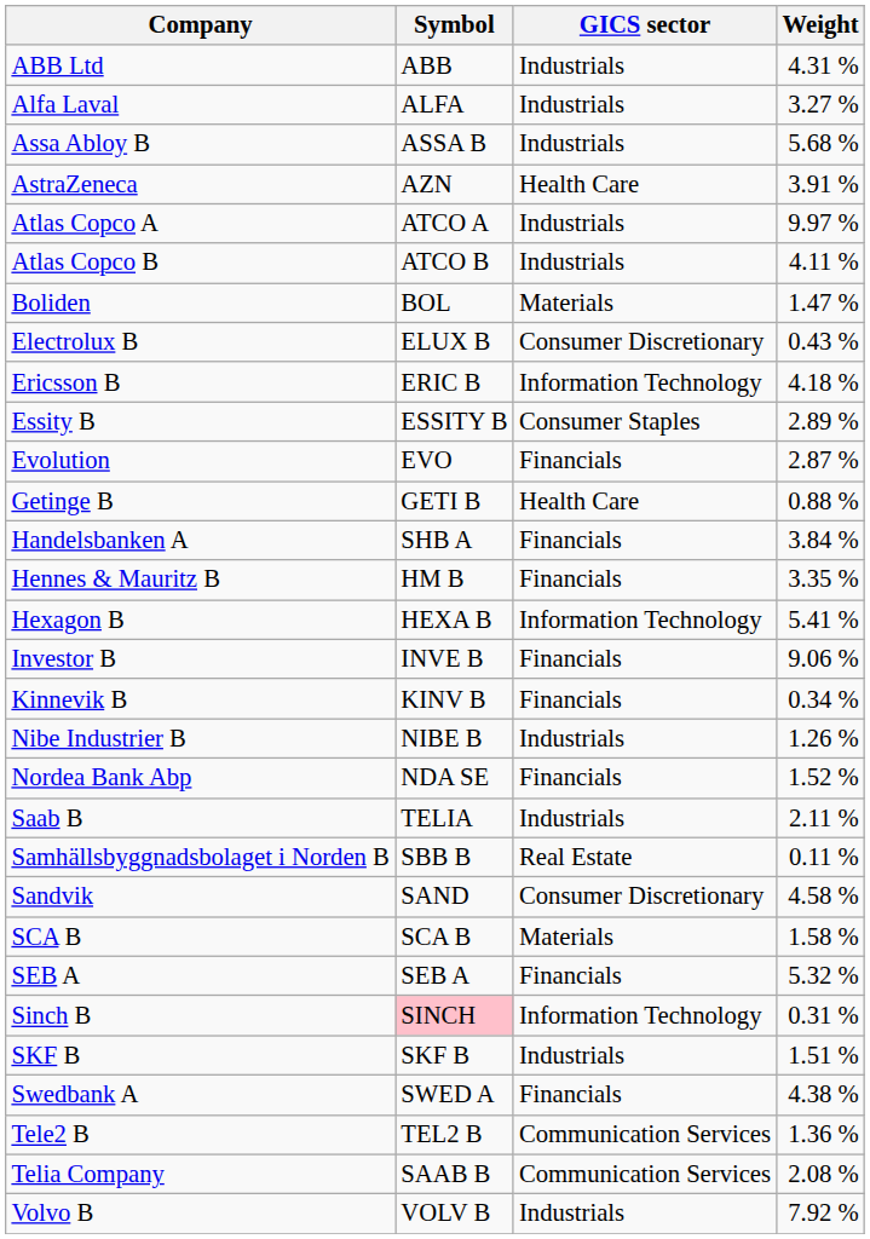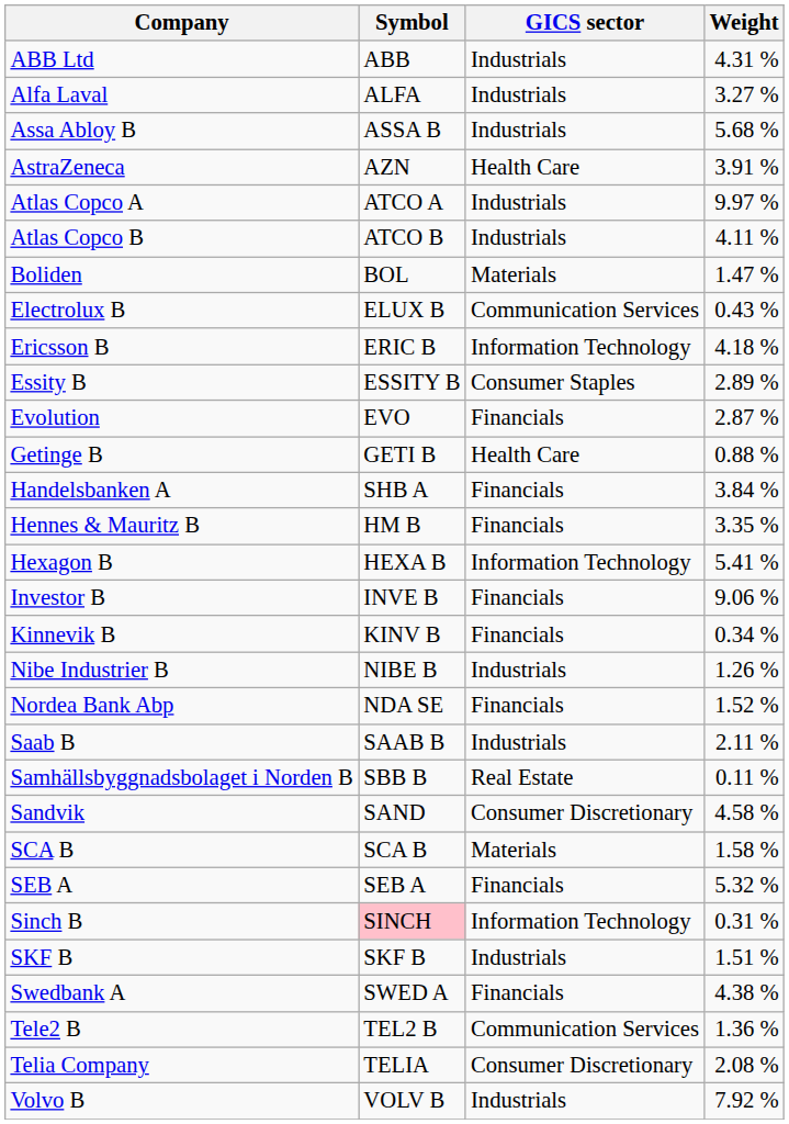 <table class="wikitable sortable" cellpadding=2 cellspacing=2>
 <tr>
 <th>Company</th>
 <th>Symbol</th>
 <th><a href='#'>GICS</a> sector</th>
 <th>Weight</th>
 </tr>
 <tr>
 <td><a href='#'>ABB Ltd</a></td>
 <td>ABB</td>
 <td>Industrials</td>
 <td style="text-align:right">4.31 %</td>
 </tr>
 <tr>
 <td><a href='#'>Alfa Laval</a></td>
 <td>ALFA</td>
 <td>Industrials</td>
 <td style="text-align:right">3.27 %</td>
 </tr>
 <tr>
 <td><a href='#'>Assa Abloy</a> B</td>
 <td>ASSA B</td>
 <td>Industrials</td>
 <td style="text-align:right">5.68 %</td>
 </tr>
 <tr>
 <td><a href='#'>AstraZeneca</a></td>
 <td>AZN</td>
 <td>Health Care</td>
 <td style="text-align:right">3.91 %</td>
 </tr>
 <tr>
 <td><a href='#'>Atlas Copco</a> A</td>
 <td>ATCO A</td>
 <td>Industrials</td>
 <td style="text-align:right">9.97 %</td>
 </tr>
 <tr>
 <td><a href='#'>Atlas Copco</a> B</td>
 <td>ATCO B</td>
 <td>Industrials</td>
 <td style="text-align:right">4.11 %</td>
 </tr>
 <tr>
 <td><a href='#'>Boliden</a></td>
 <td>BOL</td>
 <td>Materials</td>
 <td style="text-align:right">1.47 %</td>
 </tr>
 <tr>
 <td><a href='#'>Electrolux</a> B</td>
 <td>ELUX B</td>
-<td>Consumer Discretionary</td>
+<td>Communication Services</td>
 <td style="text-align:right">0.43 %</td>
 </tr>
 <tr>
 <td><a href='#'>Ericsson</a> B</td>
 <td>ERIC B</td>
 <td>Information Technology</td>
 <td style="text-align:right">4.18 %</td>
 </tr>
 <tr>
 <td><a href='#'>Essity</a> B</td>
 <td>ESSITY B</td>
 <td>Consumer Staples</td>
 <td style="text-align:right">2.89 %</td>
 </tr>
 <tr>
 <td><a href='#'>Evolution</a></td>
 <td>EVO</td>
 <td>Financials</td>
 <td style="text-align:right">2.87 %</td>
 </tr>
 <tr>
 <td><a href='#'>Getinge</a> B</td>
 <td>GETI B</td>
 <td>Health Care</td>
 <td style="text-align:right">0.88 %</td>
 </tr>
 <tr>
 <td><a href='#'>Handelsbanken</a> A</td>
 <td>SHB A</td>
 <td>Financials</td>
 <td style="text-align:right">3.84 %</td>
 </tr>
 <tr>
 <td><a href='#'>Hennes & Mauritz</a> B</td>
 <td>HM B</td>
 <td>Financials</td>
 <td style="text-align:right">3.35 %</td>
 </tr>
 <tr>
 <td><a href='#'>Hexagon</a> B</td>
 <td>HEXA B</td>
 <td>Information Technology</td>
 <td style="text-align:right">5.41 %</td>
 </tr>
 <tr>
 <td><a href='#'>Investor</a> B</td>
 <td>INVE B</td>
 <td>Financials</td>
 <td style="text-align:right">9.06 %</td>
 </tr>
 <tr>
 <td><a href='#'>Kinnevik</a> B</td>
 <td>KINV B</td>
 <td>Financials</td>
 <td style="text-align:right">0.34 %</td>
 </tr>
 <tr>
 <td><a href='#'>Nibe Industrier</a> B</td>
 <td>NIBE B</td>
 <td>Industrials</td>
 <td style="text-align:right">1.26 %</td>
 </tr>
 <tr>
 <td><a href='#'>Nordea Bank Abp</a></td>
 <td>NDA SE</td>
 <td>Financials</td>
 <td style="text-align:right">1.52 %</td>
 </tr>
 <tr>
 <td><a href='#'>Saab</a> B</td>
-<td>TELIA</td>
+<td>SAAB B</td>
 <td>Industrials</td>
 <td style="text-align:right">2.11 %</td>
 </tr>
 <tr>
 <td><a href='#'>Samhällsbyggnadsbolaget i Norden</a> B</td>
 <td>SBB B</td>
 <td>Real Estate</td>
 <td style="text-align:right">0.11 %</td>
 </tr>
 <tr>
 <td><a href='#'>Sandvik</a></td>
 <td>SAND</td>
 <td>Consumer Discretionary</td>
 <td style="text-align:right">4.58 %</td>
 </tr>
 <tr>
 <td><a href='#'>SCA</a> B</td>
 <td>SCA B</td>
 <td>Materials</td>
 <td style="text-align:right">1.58 %</td>
 </tr>
 <tr>
 <td><a href='#'>SEB</a> A</td>
 <td>SEB A</td>
 <td>Financials</td>
 <td style="text-align:right">5.32 %</td>
 </tr>
 <tr>
 <td><a href='#'>Sinch</a> B</td>
 <td style="background: pink;">SINCH</td>
 <td>Information Technology</td>
 <td style="text-align:right">0.31 %</td>
 </tr>
 <tr>
 <td><a href='#'>SKF</a> B</td>
 <td>SKF B</td>
 <td>Industrials</td>
 <td style="text-align:right">1.51 %</td>
 </tr>
 <tr>
 <td><a href='#'>Swedbank</a> A</td>
 <td>SWED A</td>
 <td>Financials</td>
 <td style="text-align:right">4.38 %</td>
 </tr>
 <tr>
 <td><a href='#'>Tele2</a> B</td>
 <td>TEL2 B</td>
 <td>Communication Services</td>
 <td style="text-align:right">1.36 %</td>
 </tr>
 <tr>
 <td><a href='#'>Telia Company</a></td>
-<td>SAAB B</td>
-<td>Communication Services</td>
+<td>TELIA</td>
+<td>Consumer Discretionary</td>
 <td style="text-align:right">2.08 %</td>
 </tr>
 <tr>
 <td><a href='#'>Volvo</a> B</td>
 <td>VOLV B</td>
 <td>Industrials</td>
 <td style="text-align:right">7.92 %</td>
 </tr>
 </table>
